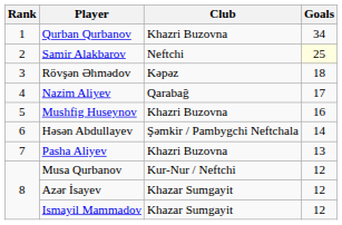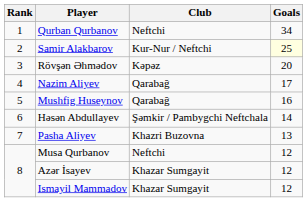 <table class="wikitable" style="text-align:center">
 <tr>
 <th>Rank</th>
 <th>Player</th>
 <th>Club</th>
 <th>Goals</th>
 </tr>
 <tr>
 <td>1</td>
 <td align="left"> <a href='#'>Qurban Qurbanov</a></td>
-<td align="left">Khazri Buzovna</td>
+<td align="left">Neftchi</td>
 <td>34</td>
 </tr>
 <tr>
 <td>2</td>
 <td align="left"> <a href='#'>Samir Alakbarov</a></td>
-<td align="left">Neftchi</td>
+<td align="left">Kur-Nur / Neftchi</td>
 <td style="background: lightyellow;">25</td>
 </tr>
 <tr>
 <td>3</td>
 <td align="left"> Rövşən Əhmədov</td>
 <td align="left">Kəpəz</td>
-<td>18</td>
+<td>20</td>
 </tr>
 <tr>
 <td>4</td>
 <td align="left"> <a href='#'>Nazim Aliyev</a></td>
 <td align="left">Qarabağ</td>
 <td>17</td>
 </tr>
 <tr>
 <td>5</td>
 <td align="left"> <a href='#'>Mushfig Huseynov</a></td>
-<td align="left">Khazri Buzovna</td>
+<td align="left">Qarabağ</td>
 <td>16</td>
 </tr>
 <tr>
 <td>6</td>
 <td align="left"> Həsən Abdullayev</td>
 <td align="left">Şəmkir / Pambygchi Neftchala</td>
 <td>14</td>
 </tr>
 <tr>
 <td>7</td>
 <td align="left"> <a href='#'>Pasha Aliyev</a></td>
 <td align="left">Khazri Buzovna</td>
 <td>13</td>
 </tr>
 <tr>
 <td rowspan="3">8</td>
 <td align="left"> Musa Qurbanov</td>
-<td align="left">Kur-Nur / Neftchi</td>
+<td align="left">Neftchi</td>
 <td>12</td>
 </tr>
 <tr>
 <td align="left"> Azər İsayev</td>
 <td align="left">Khazar Sumgayit</td>
 <td>12</td>
 </tr>
 <tr>
 <td align="left"> <a href='#'>Ismayil Mammadov</a></td>
 <td align="left">Khazar Sumgayit</td>
 <td>12</td>
 </tr>
 </table>
